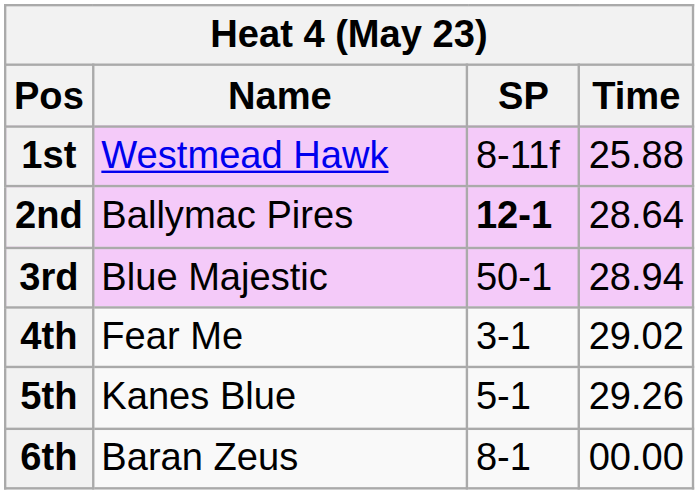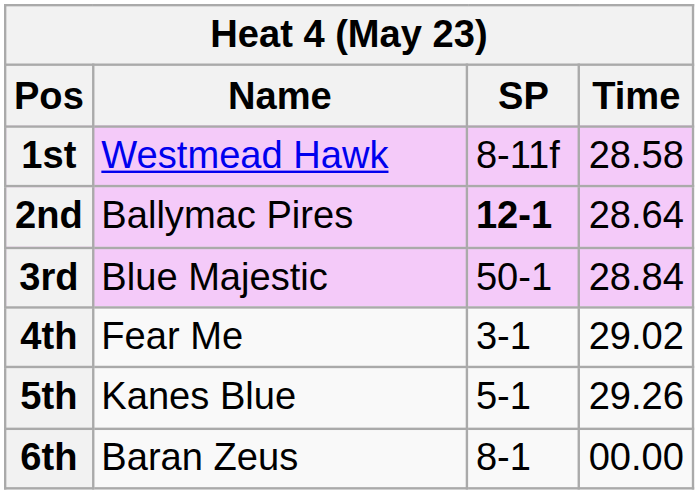 <table class="wikitable">
 <tr>
 <th colspan="6">Heat 4 (May 23)</th>
 </tr>
 <tr>
 <th width=20>Pos</th>
 <th width=150>Name</th>
 <th width=40>SP</th>
 <th width=40>Time</th>
 </tr>
 <tr style="background: #f4caf9;">
 <th>1st</th>
 <td><a href='#'>Westmead Hawk</a></td>
 <td>8-11f</td>
-<td>25.88</td>
+<td>28.58</td>
 </tr>
 <tr style="background: #f4caf9;">
 <th>2nd</th>
 <td>Ballymac Pires</td>
 <td><strong>12-1</strong></td>
 <td>28.64</td>
 </tr>
 <tr style="background: #f4caf9;">
 <th>3rd</th>
 <td>Blue Majestic</td>
 <td>50-1</td>
-<td>28.94</td>
+<td>28.84</td>
 </tr>
 <tr>
 <th>4th</th>
 <td>Fear Me</td>
 <td>3-1</td>
 <td>29.02</td>
 </tr>
 <tr>
 <th>5th</th>
 <td>Kanes Blue</td>
 <td>5-1</td>
 <td>29.26</td>
 </tr>
 <tr>
 <th>6th</th>
 <td>Baran Zeus</td>
 <td>8-1</td>
 <td>00.00</td>
 </tr>
 </table>
